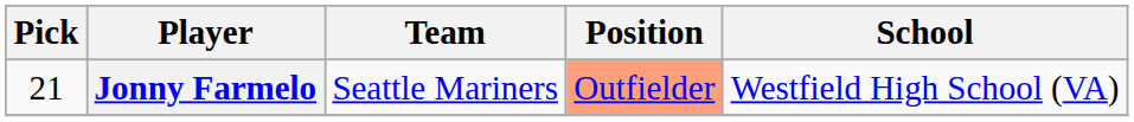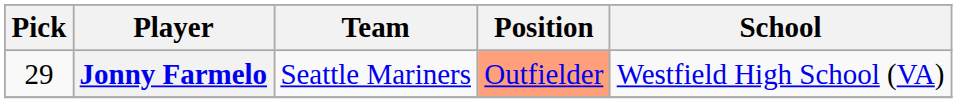 <table class="wikitable sortable plainrowheaders" style="text-align:center; width=74%">
 <tr>
 <th scope="col">Pick</th>
 <th scope="col">Player</th>
 <th scope="col">Team</th>
 <th scope="col">Position</th>
 <th scope="col">School</th>
 </tr>
 <tr>
-<td>21</td>
+<td>29</td>
 <th scope="row" style="text-align:center"><a href='#'>Jonny Farmelo</a></th>
 <td><a href='#'>Seattle Mariners</a></td>
 <td style="background: lightsalmon;"><a href='#'>Outfielder</a></td>
 <td><a href='#'>Westfield High School</a> (<a href='#'>VA</a>)</td>
 </tr>
 <tr>
 </tr>
 </table>
